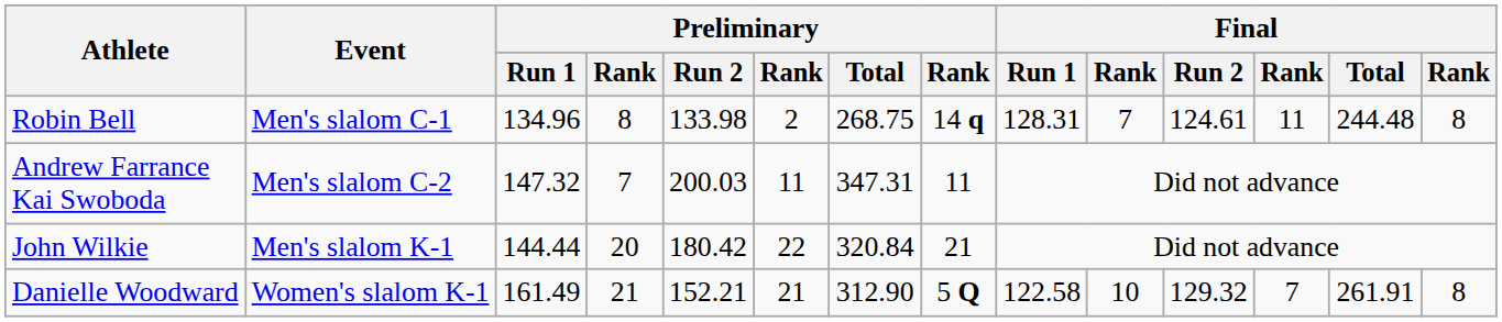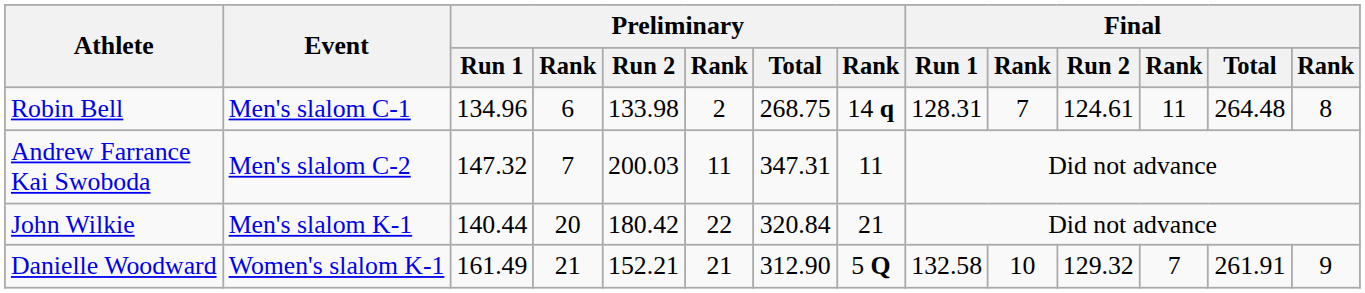 <table class="wikitable" style="font-size:90%">
 <tr>
 <th rowspan="2">Athlete</th>
 <th rowspan="2">Event</th>
 <th colspan="6">Preliminary</th>
 <th colspan="7">Final</th>
 </tr>
 <tr style="font-size:95%">
 <th>Run 1</th>
 <th>Rank</th>
 <th>Run 2</th>
 <th>Rank</th>
 <th>Total</th>
 <th>Rank</th>
 <th>Run 1</th>
 <th>Rank</th>
 <th>Run 2</th>
 <th>Rank</th>
 <th>Total</th>
 <th>Rank</th>
 </tr>
 <tr>
 <td align=left><a href='#'>Robin Bell</a></td>
 <td align=left><a href='#'>Men's slalom C-1</a></td>
 <td align=center>134.96</td>
-<td align=center>8</td>
+<td align=center>6</td>
 <td align=center>133.98</td>
 <td align=center>2</td>
 <td align=center>268.75</td>
 <td align=center>14 <strong>q</strong></td>
 <td align=center>128.31</td>
 <td align=center>7</td>
 <td align=center>124.61</td>
 <td align=center>11</td>
-<td align=center>244.48</td>
+<td align=center>264.48</td>
 <td align=center>8</td>
 </tr>
 <tr>
 <td align=left><a href='#'>Andrew Farrance</a><br> <a href='#'>Kai Swoboda</a></td>
 <td align=left><a href='#'>Men's slalom C-2</a></td>
 <td align=center>147.32</td>
 <td align=center>7</td>
 <td align=center>200.03</td>
 <td align=center>11</td>
 <td align=center>347.31</td>
 <td align=center>11</td>
 <td align=center colspan=7>Did not advance</td>
 </tr>
 <tr>
 <td align=left><a href='#'>John Wilkie</a></td>
 <td align=left><a href='#'>Men's slalom K-1</a></td>
-<td align=center>144.44</td>
+<td align=center>140.44</td>
 <td align=center>20</td>
 <td align=center>180.42</td>
 <td align=center>22</td>
 <td align=center>320.84</td>
 <td align=center>21</td>
 <td align=center colspan=7>Did not advance</td>
 </tr>
 <tr>
 <td align=left><a href='#'>Danielle Woodward</a></td>
 <td align=left><a href='#'>Women's slalom K-1</a></td>
 <td align=center>161.49</td>
 <td align=center>21</td>
 <td align=center>152.21</td>
 <td align=center>21</td>
 <td align=center>312.90</td>
 <td align=center>5 <strong>Q</strong></td>
-<td align=center>122.58</td>
+<td align=center>132.58</td>
 <td align=center>10</td>
 <td align=center>129.32</td>
 <td align=center>7</td>
 <td align=center>261.91</td>
-<td align=center>8</td>
+<td align=center>9</td>
 </tr>
 </table>
